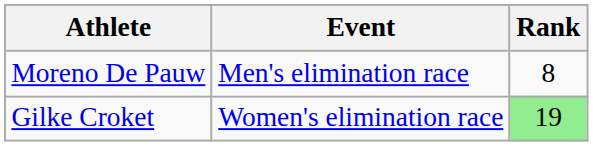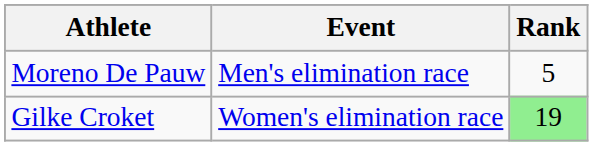 <table class="wikitable" style="font-size:90%">
 <tr>
 <th>Athlete</th>
 <th>Event</th>
 <th>Rank</th>
 </tr>
 <tr align=center>
 <td align=left><a href='#'>Moreno De Pauw</a></td>
 <td align=left><a href='#'>Men's elimination race</a></td>
-<td>8</td>
+<td>5</td>
 </tr>
 <tr align=center>
 <td align=left><a href='#'>Gilke Croket</a></td>
 <td align=left><a href='#'>Women's elimination race</a></td>
 <td style="background: lightgreen;">19</td>
 </tr>
 </table>
